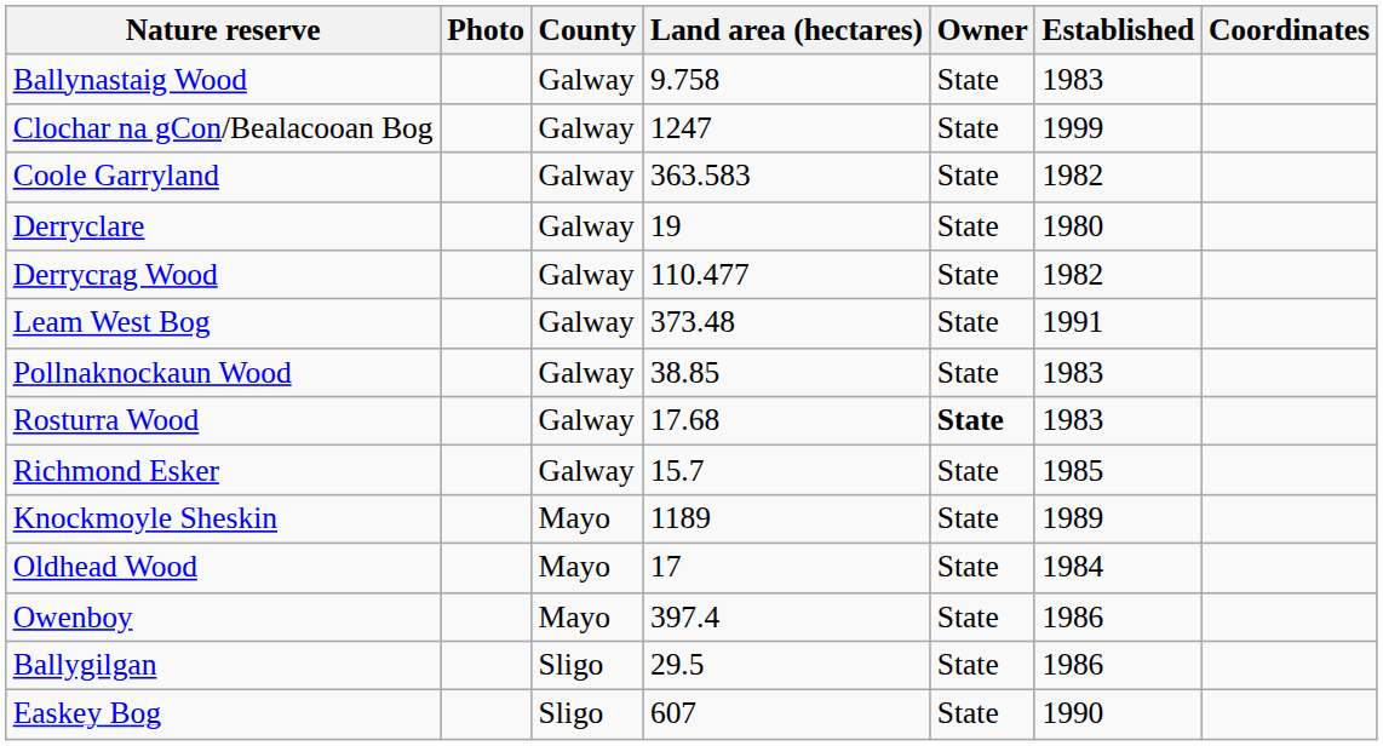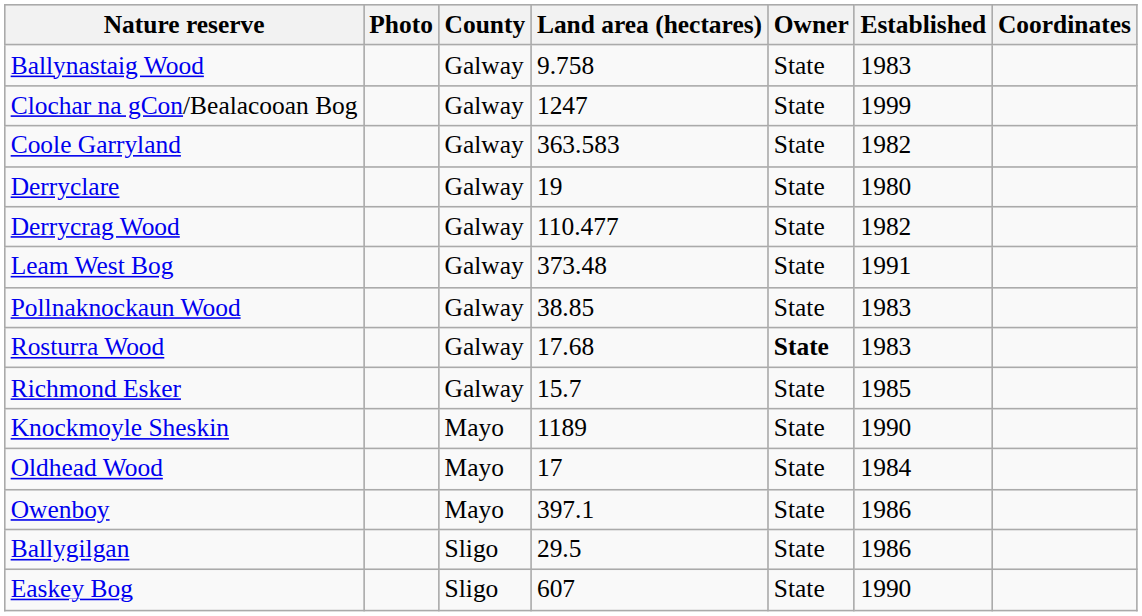 <table class="wikitable sortable">
 <tr>
 <th>Nature reserve</th>
 <th>Photo</th>
 <th>County</th>
 <th>Land area (hectares)</th>
 <th>Owner</th>
 <th>Established</th>
 <th>Coordinates</th>
 </tr>
 <tr>
 <td><a href='#'>Ballynastaig Wood</a></td>
 <td></td>
 <td>Galway</td>
 <td>9.758</td>
 <td>State</td>
 <td>1983</td>
 <td></td>
 </tr>
 <tr>
 <td><a href='#'>Clochar na gCon</a>/Bealacooan Bog</td>
 <td></td>
 <td>Galway</td>
 <td>1247</td>
 <td>State</td>
 <td>1999</td>
 <td></td>
 </tr>
 <tr>
 <td><a href='#'>Coole Garryland</a></td>
 <td></td>
 <td>Galway</td>
 <td>363.583</td>
 <td>State</td>
 <td>1982</td>
 <td></td>
 </tr>
 <tr>
 <td><a href='#'>Derryclare</a></td>
 <td></td>
 <td>Galway</td>
 <td>19</td>
 <td>State</td>
 <td>1980</td>
 <td></td>
 </tr>
 <tr>
 <td><a href='#'>Derrycrag Wood</a></td>
 <td></td>
 <td>Galway</td>
 <td>110.477</td>
 <td>State</td>
 <td>1982</td>
 <td></td>
 </tr>
 <tr>
 <td><a href='#'>Leam West Bog</a></td>
 <td></td>
 <td>Galway</td>
 <td>373.48</td>
 <td>State</td>
 <td>1991</td>
 <td></td>
 </tr>
 <tr>
 <td><a href='#'>Pollnaknockaun Wood</a></td>
 <td></td>
 <td>Galway</td>
 <td>38.85</td>
 <td>State</td>
 <td>1983</td>
 <td></td>
 </tr>
 <tr>
 <td><a href='#'>Rosturra Wood</a></td>
 <td></td>
 <td>Galway</td>
 <td>17.68</td>
 <td><strong>State</strong></td>
 <td>1983</td>
 <td></td>
 </tr>
 <tr>
 <td><a href='#'>Richmond Esker</a></td>
 <td></td>
 <td>Galway</td>
 <td>15.7</td>
 <td>State</td>
 <td>1985</td>
 <td></td>
 </tr>
 <tr>
 <td><a href='#'>Knockmoyle Sheskin</a></td>
 <td></td>
 <td>Mayo</td>
 <td>1189</td>
 <td>State</td>
-<td>1989</td>
+<td>1990</td>
 <td></td>
 </tr>
 <tr>
 <td><a href='#'>Oldhead Wood</a></td>
 <td></td>
 <td>Mayo</td>
 <td>17</td>
 <td>State</td>
 <td>1984</td>
 <td></td>
 </tr>
 <tr>
 <td><a href='#'>Owenboy</a></td>
 <td></td>
 <td>Mayo</td>
-<td>397.4</td>
+<td>397.1</td>
 <td>State</td>
 <td>1986</td>
 <td></td>
 </tr>
 <tr>
 <td><a href='#'>Ballygilgan</a></td>
 <td></td>
 <td>Sligo</td>
 <td>29.5</td>
 <td>State</td>
 <td>1986</td>
 <td></td>
 </tr>
 <tr>
 <td><a href='#'>Easkey Bog</a></td>
 <td></td>
 <td>Sligo</td>
 <td>607</td>
 <td>State</td>
 <td>1990</td>
 <td></td>
 </tr>
 </table>
